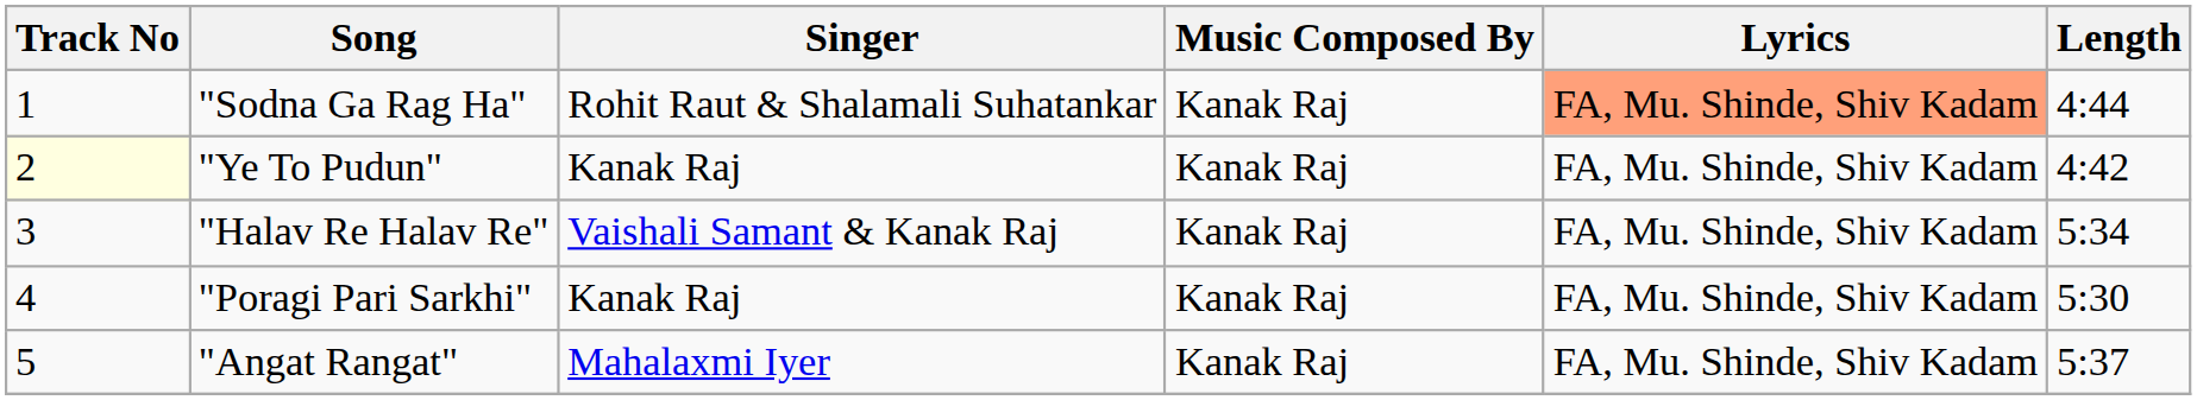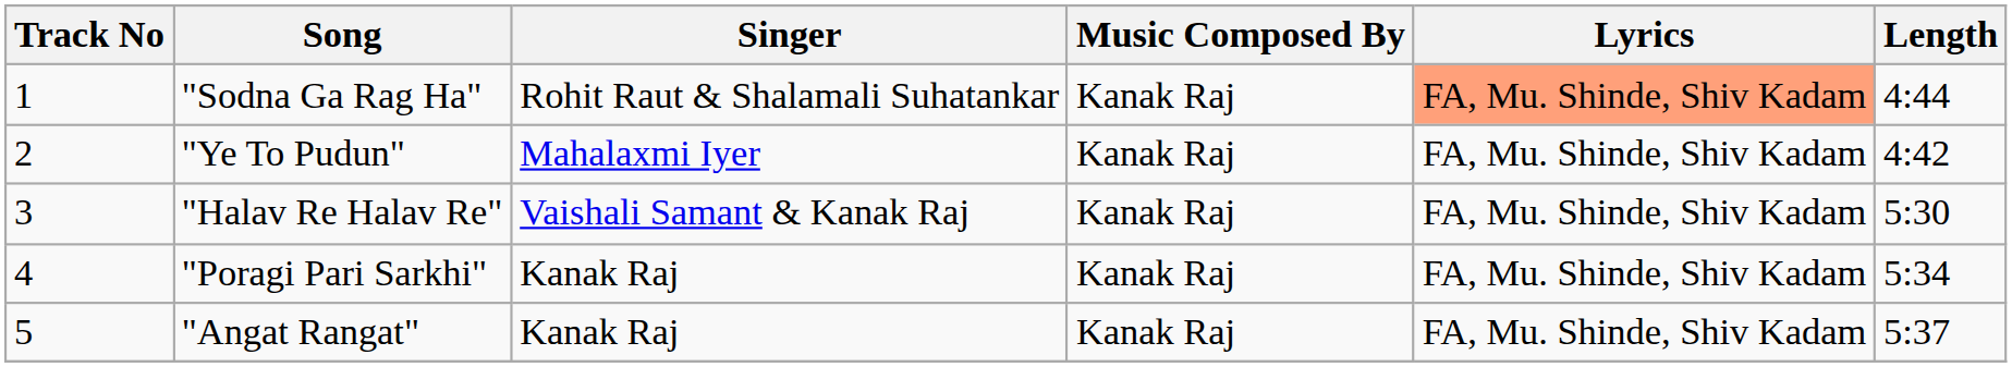 <table class="wikitable">
 <tr>
 <th>Track No</th>
 <th>Song</th>
 <th>Singer</th>
 <th>Music Composed By</th>
 <th>Lyrics</th>
 <th>Length</th>
 </tr>
 <tr>
 <td>1</td>
 <td>"Sodna Ga Rag Ha"</td>
 <td>Rohit Raut & Shalamali Suhatankar</td>
 <td>Kanak Raj</td>
 <td style="background: lightsalmon;">FA, Mu. Shinde, Shiv Kadam</td>
 <td>4:44</td>
 </tr>
 <tr>
-<td style="background: lightyellow;">2</td>
+<td>2</td>
 <td>"Ye To Pudun"</td>
-<td>Kanak Raj</td>
+<td><a href='#'>Mahalaxmi Iyer</a></td>
 <td>Kanak Raj</td>
 <td>FA, Mu. Shinde, Shiv Kadam</td>
 <td>4:42</td>
 </tr>
 <tr>
 <td>3</td>
 <td>"Halav Re Halav Re"</td>
 <td><a href='#'>Vaishali Samant</a> & Kanak Raj</td>
 <td>Kanak Raj</td>
 <td>FA, Mu. Shinde, Shiv Kadam</td>
-<td>5:34</td>
+<td>5:30</td>
 </tr>
 <tr>
 <td>4</td>
 <td>"Poragi Pari Sarkhi"</td>
 <td>Kanak Raj</td>
 <td>Kanak Raj</td>
 <td>FA, Mu. Shinde, Shiv Kadam</td>
-<td>5:30</td>
+<td>5:34</td>
 </tr>
 <tr>
 <td>5</td>
 <td>"Angat Rangat"</td>
-<td><a href='#'>Mahalaxmi Iyer</a></td>
+<td>Kanak Raj</td>
 <td>Kanak Raj</td>
 <td>FA, Mu. Shinde, Shiv Kadam</td>
 <td>5:37</td>
 </tr>
 <tr>
 </tr>
 </table>
